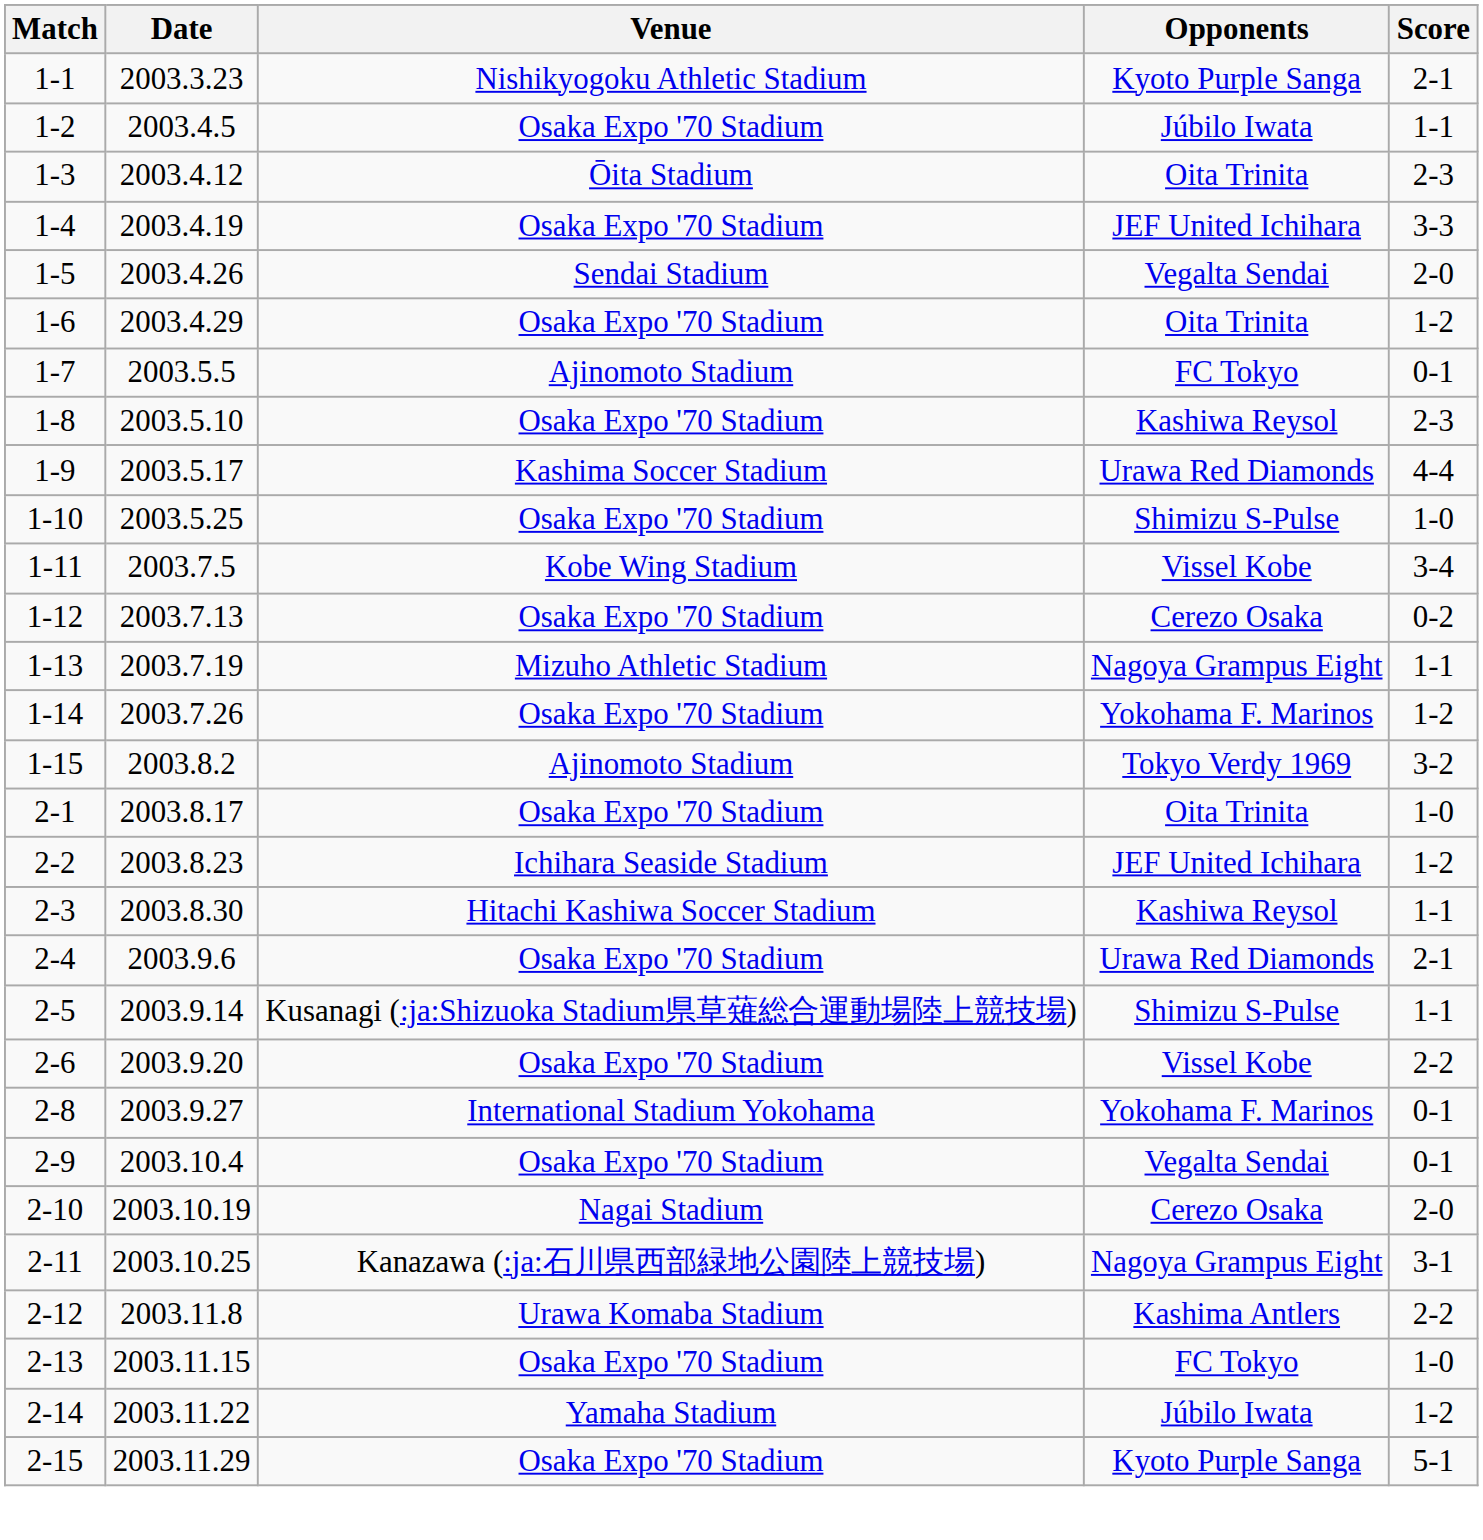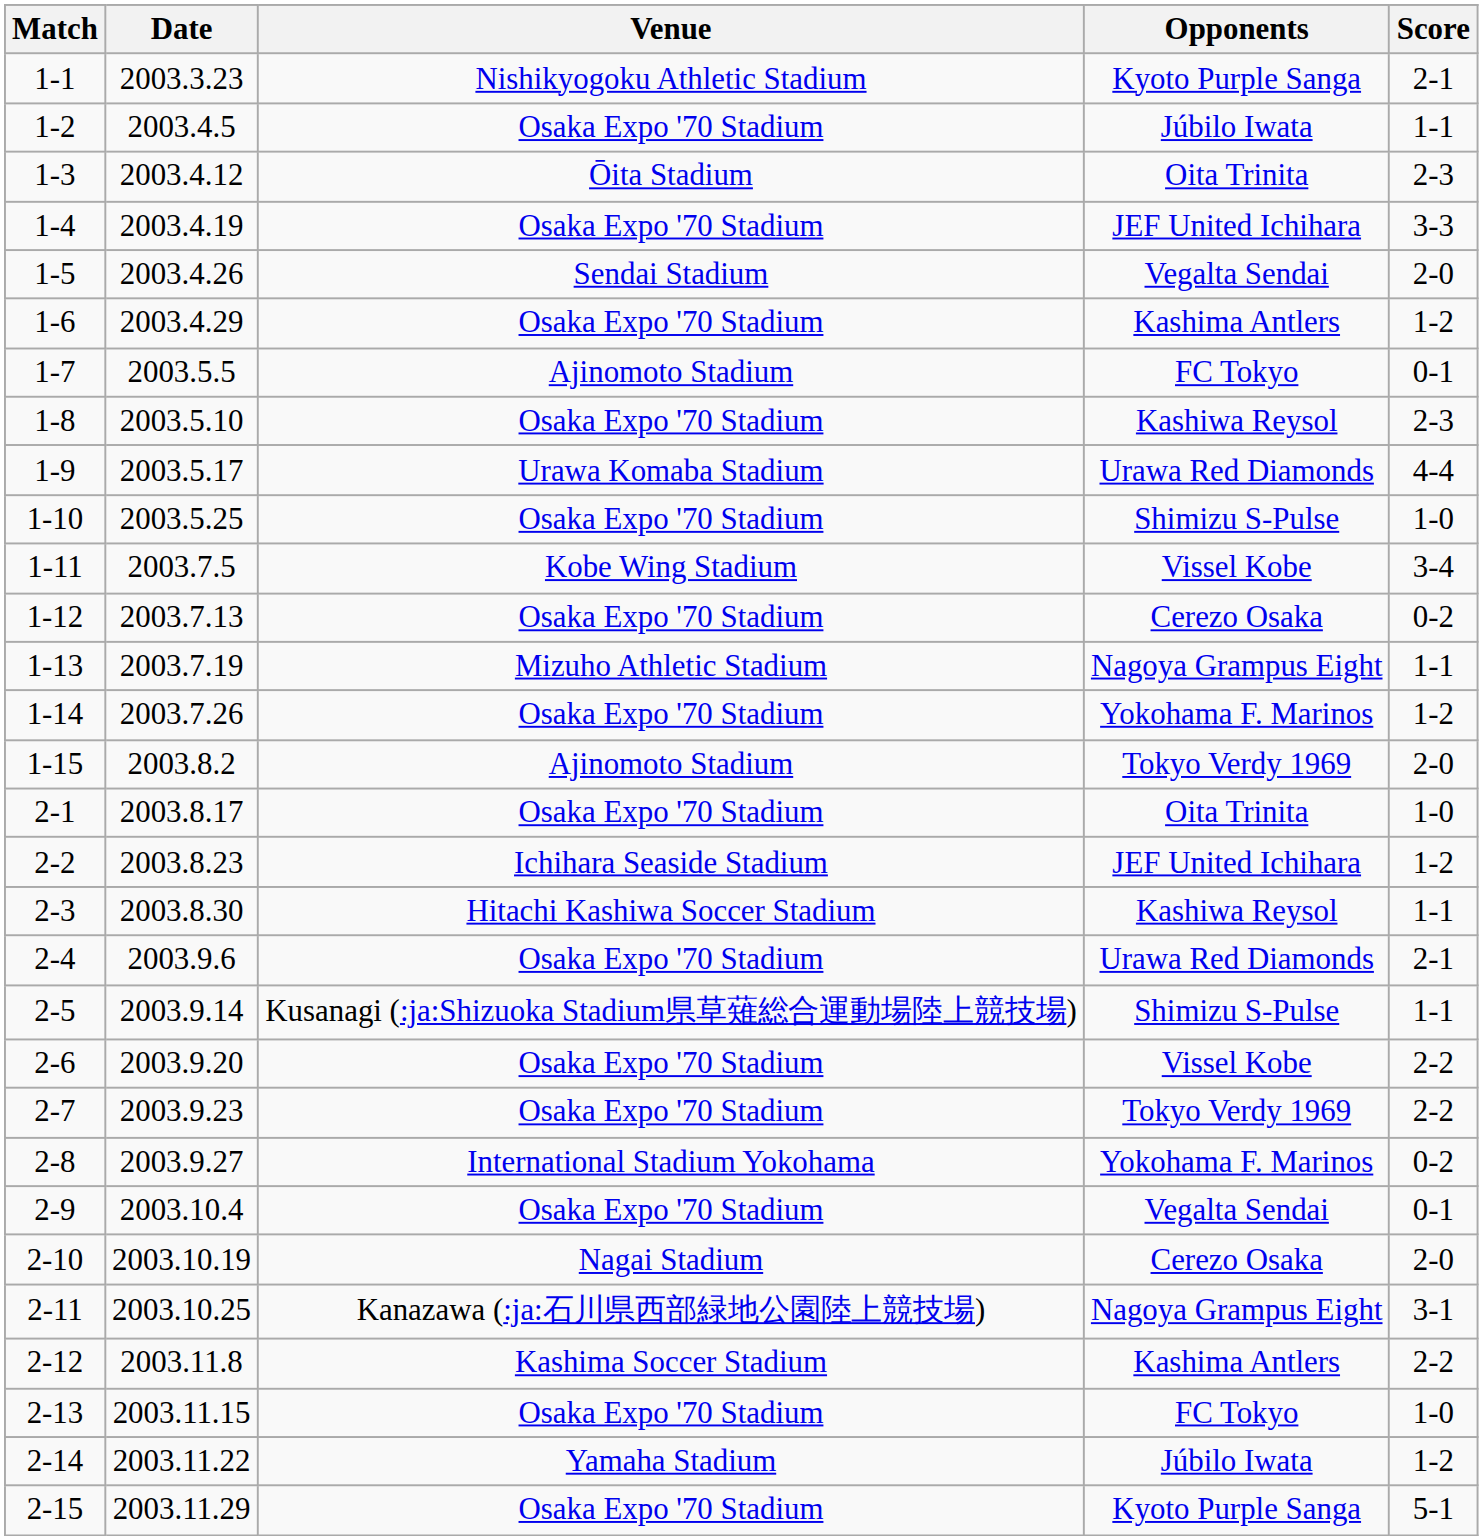 <table class="wikitable" style="text-align:center;">
 <tr>
 <th>Match</th>
 <th>Date</th>
 <th>Venue</th>
 <th>Opponents</th>
 <th>Score</th>
 </tr>
 <tr>
 <td>1-1</td>
 <td>2003.3.23</td>
 <td><a href='#'>Nishikyogoku Athletic Stadium</a></td>
 <td><a href='#'>Kyoto Purple Sanga</a></td>
 <td>2-1</td>
 </tr>
 <tr>
 <td>1-2</td>
 <td>2003.4.5</td>
 <td><a href='#'>Osaka Expo '70 Stadium</a></td>
 <td><a href='#'>Júbilo Iwata</a></td>
 <td>1-1</td>
 </tr>
 <tr>
 <td>1-3</td>
 <td>2003.4.12</td>
 <td><a href='#'>Ōita Stadium</a></td>
 <td><a href='#'>Oita Trinita</a></td>
 <td>2-3</td>
 </tr>
 <tr>
 <td>1-4</td>
 <td>2003.4.19</td>
 <td><a href='#'>Osaka Expo '70 Stadium</a></td>
 <td><a href='#'>JEF United Ichihara</a></td>
 <td>3-3</td>
 </tr>
 <tr>
 <td>1-5</td>
 <td>2003.4.26</td>
 <td><a href='#'>Sendai Stadium</a></td>
 <td><a href='#'>Vegalta Sendai</a></td>
 <td>2-0</td>
 </tr>
 <tr>
 <td>1-6</td>
 <td>2003.4.29</td>
 <td><a href='#'>Osaka Expo '70 Stadium</a></td>
-<td><a href='#'>Oita Trinita</a></td>
+<td><a href='#'>Kashima Antlers</a></td>
 <td>1-2</td>
 </tr>
 <tr>
 <td>1-7</td>
 <td>2003.5.5</td>
 <td><a href='#'>Ajinomoto Stadium</a></td>
 <td><a href='#'>FC Tokyo</a></td>
 <td>0-1</td>
 </tr>
 <tr>
 <td>1-8</td>
 <td>2003.5.10</td>
 <td><a href='#'>Osaka Expo '70 Stadium</a></td>
 <td><a href='#'>Kashiwa Reysol</a></td>
 <td>2-3</td>
 </tr>
 <tr>
 <td>1-9</td>
 <td>2003.5.17</td>
-<td><a href='#'>Kashima Soccer Stadium</a></td>
+<td><a href='#'>Urawa Komaba Stadium</a></td>
 <td><a href='#'>Urawa Red Diamonds</a></td>
 <td>4-4</td>
 </tr>
 <tr>
 <td>1-10</td>
 <td>2003.5.25</td>
 <td><a href='#'>Osaka Expo '70 Stadium</a></td>
 <td><a href='#'>Shimizu S-Pulse</a></td>
 <td>1-0</td>
 </tr>
 <tr>
 <td>1-11</td>
 <td>2003.7.5</td>
 <td><a href='#'>Kobe Wing Stadium</a></td>
 <td><a href='#'>Vissel Kobe</a></td>
 <td>3-4</td>
 </tr>
 <tr>
 <td>1-12</td>
 <td>2003.7.13</td>
 <td><a href='#'>Osaka Expo '70 Stadium</a></td>
 <td><a href='#'>Cerezo Osaka</a></td>
 <td>0-2</td>
 </tr>
 <tr>
 <td>1-13</td>
 <td>2003.7.19</td>
 <td><a href='#'>Mizuho Athletic Stadium</a></td>
 <td><a href='#'>Nagoya Grampus Eight</a></td>
 <td>1-1</td>
 </tr>
 <tr>
 <td>1-14</td>
 <td>2003.7.26</td>
 <td><a href='#'>Osaka Expo '70 Stadium</a></td>
 <td><a href='#'>Yokohama F. Marinos</a></td>
 <td>1-2</td>
 </tr>
 <tr>
 <td>1-15</td>
 <td>2003.8.2</td>
 <td><a href='#'>Ajinomoto Stadium</a></td>
 <td><a href='#'>Tokyo Verdy 1969</a></td>
-<td>3-2</td>
+<td>2-0</td>
 </tr>
 <tr>
 <td>2-1</td>
 <td>2003.8.17</td>
 <td><a href='#'>Osaka Expo '70 Stadium</a></td>
 <td><a href='#'>Oita Trinita</a></td>
 <td>1-0</td>
 </tr>
 <tr>
 <td>2-2</td>
 <td>2003.8.23</td>
 <td><a href='#'>Ichihara Seaside Stadium</a></td>
 <td><a href='#'>JEF United Ichihara</a></td>
 <td>1-2</td>
 </tr>
 <tr>
 <td>2-3</td>
 <td>2003.8.30</td>
 <td><a href='#'>Hitachi Kashiwa Soccer Stadium</a></td>
 <td><a href='#'>Kashiwa Reysol</a></td>
 <td>1-1</td>
 </tr>
 <tr>
 <td>2-4</td>
 <td>2003.9.6</td>
 <td><a href='#'>Osaka Expo '70 Stadium</a></td>
 <td><a href='#'>Urawa Red Diamonds</a></td>
 <td>2-1</td>
 </tr>
 <tr>
 <td>2-5</td>
 <td>2003.9.14</td>
 <td>Kusanagi (<a href='#'>:ja:Shizuoka Stadium県草薙総合運動場陸上競技場</a>)</td>
 <td><a href='#'>Shimizu S-Pulse</a></td>
 <td>1-1</td>
 </tr>
 <tr>
 <td>2-6</td>
 <td>2003.9.20</td>
 <td><a href='#'>Osaka Expo '70 Stadium</a></td>
 <td><a href='#'>Vissel Kobe</a></td>
 <td>2-2</td>
 </tr>
 <tr>
+<td>2-7</td>
+<td>2003.9.23</td>
+<td><a href='#'>Osaka Expo '70 Stadium</a></td>
+<td><a href='#'>Tokyo Verdy 1969</a></td>
+<td>2-2</td>
+</tr>
+<tr>
 <td>2-8</td>
 <td>2003.9.27</td>
 <td><a href='#'>International Stadium Yokohama</a></td>
 <td><a href='#'>Yokohama F. Marinos</a></td>
-<td>0-1</td>
+<td>0-2</td>
 </tr>
 <tr>
 <td>2-9</td>
 <td>2003.10.4</td>
 <td><a href='#'>Osaka Expo '70 Stadium</a></td>
 <td><a href='#'>Vegalta Sendai</a></td>
 <td>0-1</td>
 </tr>
 <tr>
 <td>2-10</td>
 <td>2003.10.19</td>
 <td><a href='#'>Nagai Stadium</a></td>
 <td><a href='#'>Cerezo Osaka</a></td>
 <td>2-0</td>
 </tr>
 <tr>
 <td>2-11</td>
 <td>2003.10.25</td>
 <td>Kanazawa (<a href='#'>:ja:石川県西部緑地公園陸上競技場</a>)</td>
 <td><a href='#'>Nagoya Grampus Eight</a></td>
 <td>3-1</td>
 </tr>
 <tr>
 <td>2-12</td>
 <td>2003.11.8</td>
-<td><a href='#'>Urawa Komaba Stadium</a></td>
+<td><a href='#'>Kashima Soccer Stadium</a></td>
 <td><a href='#'>Kashima Antlers</a></td>
 <td>2-2</td>
 </tr>
 <tr>
 <td>2-13</td>
 <td>2003.11.15</td>
 <td><a href='#'>Osaka Expo '70 Stadium</a></td>
 <td><a href='#'>FC Tokyo</a></td>
 <td>1-0</td>
 </tr>
 <tr>
 <td>2-14</td>
 <td>2003.11.22</td>
 <td><a href='#'>Yamaha Stadium</a></td>
 <td><a href='#'>Júbilo Iwata</a></td>
 <td>1-2</td>
 </tr>
 <tr>
 <td>2-15</td>
 <td>2003.11.29</td>
 <td><a href='#'>Osaka Expo '70 Stadium</a></td>
 <td><a href='#'>Kyoto Purple Sanga</a></td>
 <td>5-1</td>
 </tr>
 </table>
